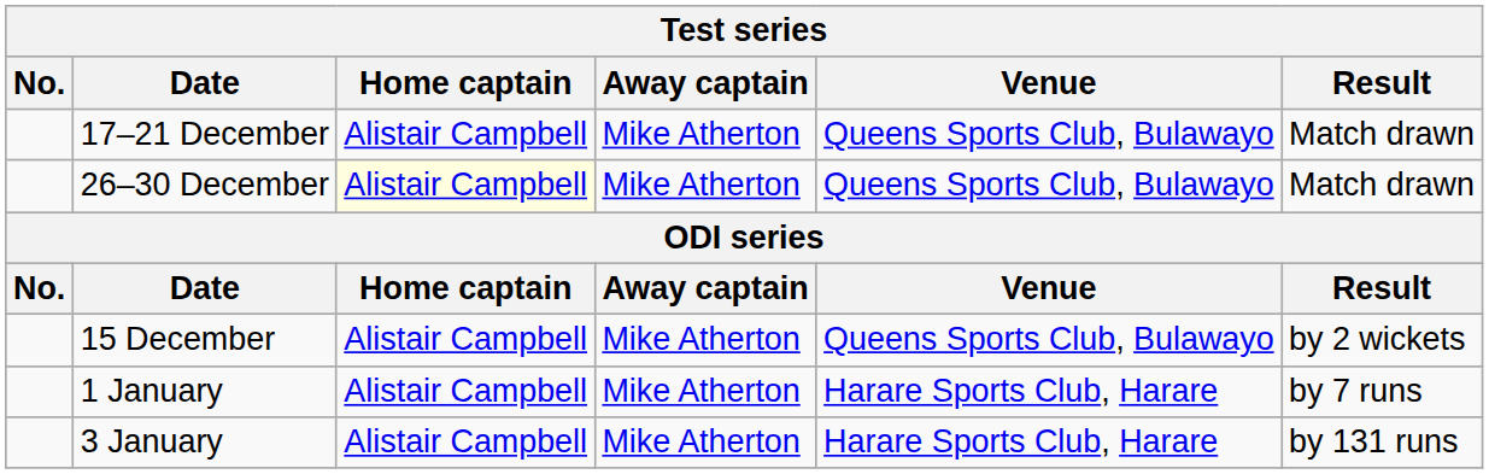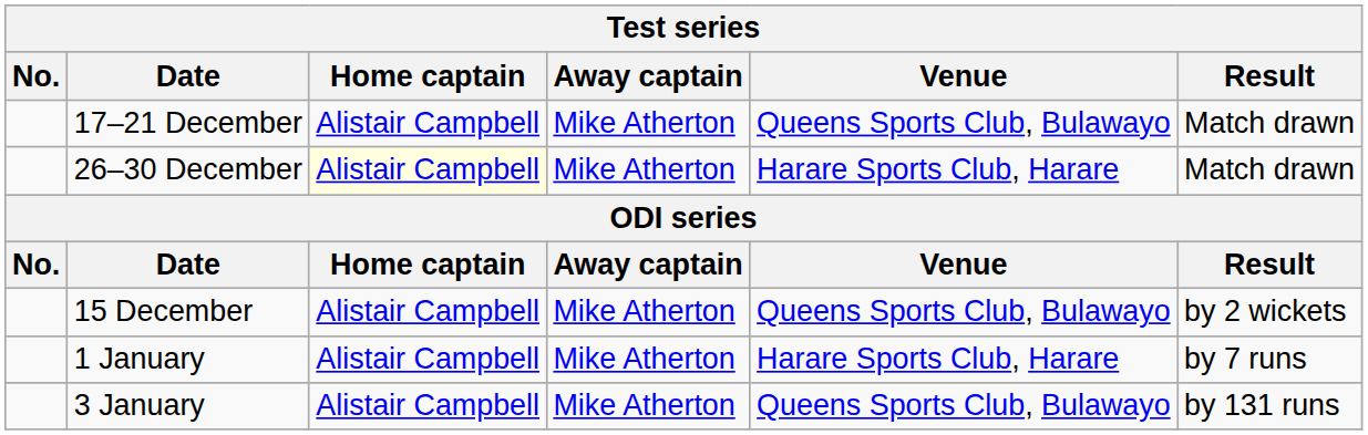 <table class="wikitable">
 <tr>
 <th colspan="9">Test series</th>
 </tr>
 <tr>
 <th>No.</th>
 <th>Date</th>
 <th>Home captain</th>
 <th>Away captain</th>
 <th>Venue</th>
 <th>Result</th>
 </tr>
 <tr>
 <td></td>
 <td>17–21 December</td>
 <td><a href='#'>Alistair Campbell</a></td>
 <td><a href='#'>Mike Atherton</a></td>
 <td><a href='#'>Queens Sports Club</a>, <a href='#'>Bulawayo</a></td>
 <td>Match drawn</td>
 </tr>
 <tr>
 <td></td>
 <td>26–30 December</td>
 <td style="background: lightyellow;"><a href='#'>Alistair Campbell</a></td>
 <td><a href='#'>Mike Atherton</a></td>
-<td><a href='#'>Queens Sports Club</a>, <a href='#'>Bulawayo</a></td>
+<td><a href='#'>Harare Sports Club</a>, <a href='#'>Harare</a></td>
 <td>Match drawn</td>
 </tr>
 <tr>
 <th colspan="9">ODI series</th>
 </tr>
 <tr>
 <th>No.</th>
 <th>Date</th>
 <th>Home captain</th>
 <th>Away captain</th>
 <th>Venue</th>
 <th>Result</th>
 </tr>
 <tr>
 <td></td>
 <td>15 December</td>
 <td><a href='#'>Alistair Campbell</a></td>
 <td><a href='#'>Mike Atherton</a></td>
 <td><a href='#'>Queens Sports Club</a>, <a href='#'>Bulawayo</a></td>
 <td> by 2 wickets</td>
 </tr>
 <tr>
 <td></td>
 <td>1 January</td>
 <td><a href='#'>Alistair Campbell</a></td>
 <td><a href='#'>Mike Atherton</a></td>
 <td><a href='#'>Harare Sports Club</a>, <a href='#'>Harare</a></td>
 <td> by 7 runs</td>
 </tr>
 <tr>
 <td></td>
 <td>3 January</td>
 <td><a href='#'>Alistair Campbell</a></td>
 <td><a href='#'>Mike Atherton</a></td>
-<td><a href='#'>Harare Sports Club</a>, <a href='#'>Harare</a></td>
+<td><a href='#'>Queens Sports Club</a>, <a href='#'>Bulawayo</a></td>
 <td> by 131 runs</td>
 </tr>
 </table>
